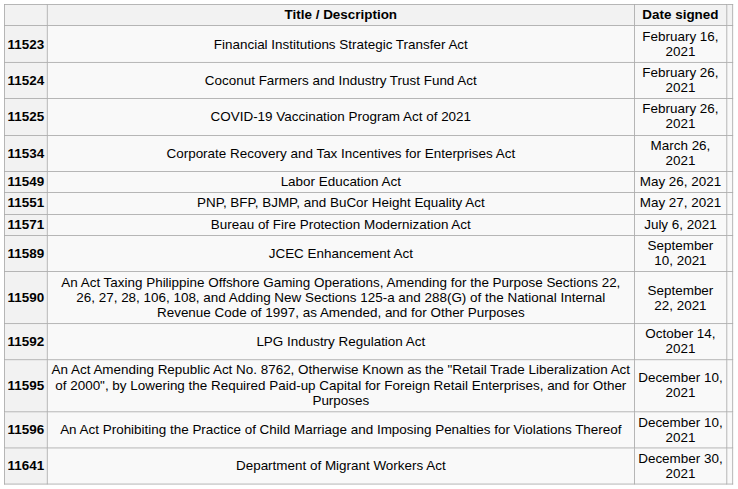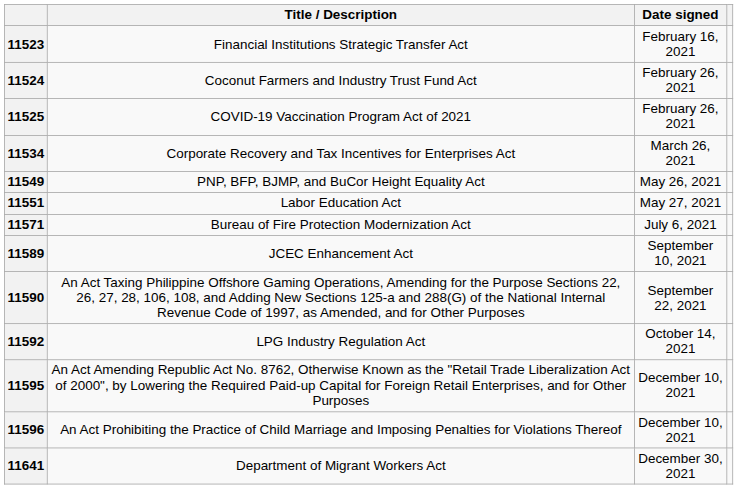 <table class="wikitable sortable" style="text-align:center;">
 <tr>
 <th scope="col"></th>
 <th scope="col">Title / Description</th>
 <th scope="col">Date signed</th>
 <th scope="col" class="unsortable"></th>
 </tr>
 <tr>
 <th scope="row">11523</th>
 <td>Financial Institutions Strategic Transfer Act</td>
 <td>February 16, 2021</td>
 <td></td>
 </tr>
 <tr>
 <th scope="row">11524</th>
 <td>Coconut Farmers and Industry Trust Fund Act</td>
 <td>February 26, 2021</td>
 <td></td>
 </tr>
 <tr>
 <th scope="row">11525</th>
 <td>COVID-19 Vaccination Program Act of 2021</td>
 <td>February 26, 2021</td>
 <td></td>
 </tr>
 <tr>
 <th scope="row">11534</th>
 <td>Corporate Recovery and Tax Incentives for Enterprises Act</td>
 <td>March 26, 2021</td>
 <td></td>
 </tr>
 <tr>
 <th scope="row">11549</th>
-<td>Labor Education Act</td>
+<td>PNP, BFP, BJMP, and BuCor Height Equality Act</td>
 <td>May 26, 2021</td>
 <td></td>
 </tr>
 <tr>
 <th scope="row">11551</th>
-<td>PNP, BFP, BJMP, and BuCor Height Equality Act</td>
+<td>Labor Education Act</td>
 <td>May 27, 2021</td>
 <td></td>
 </tr>
 <tr>
 <th scope="row">11571</th>
 <td>Bureau of Fire Protection Modernization Act</td>
 <td>July 6, 2021</td>
 <td></td>
 </tr>
 <tr>
 <th scope="row">11589</th>
 <td>JCEC Enhancement Act</td>
 <td>September 10, 2021</td>
 <td></td>
 </tr>
 <tr>
 <th scope="row">11590</th>
 <td>An Act Taxing Philippine Offshore Gaming Operations, Amending for the Purpose Sections 22, 26, 27, 28, 106, 108, and Adding New Sections 125-a and 288(G) of the National Internal Revenue Code of 1997, as Amended, and for Other Purposes</td>
 <td>September 22, 2021</td>
 <td></td>
 </tr>
 <tr>
 <th scope="row">11592</th>
 <td>LPG Industry Regulation Act</td>
 <td>October 14, 2021</td>
 <td></td>
 </tr>
 <tr>
 <th scope="row">11595</th>
 <td>An Act Amending Republic Act No. 8762, Otherwise Known as the "Retail Trade Liberalization Act of 2000", by Lowering the Required Paid-up Capital for Foreign Retail Enterprises, and for Other Purposes</td>
 <td>December 10, 2021</td>
 <td></td>
 </tr>
 <tr>
 <th scope="row">11596</th>
 <td>An Act Prohibiting the Practice of Child Marriage and Imposing Penalties for Violations Thereof</td>
 <td>December 10, 2021</td>
 <td></td>
 </tr>
 <tr>
 <th scope="row">11641</th>
 <td>Department of Migrant Workers Act</td>
 <td>December 30, 2021</td>
 <td></td>
 </tr>
 </table>
